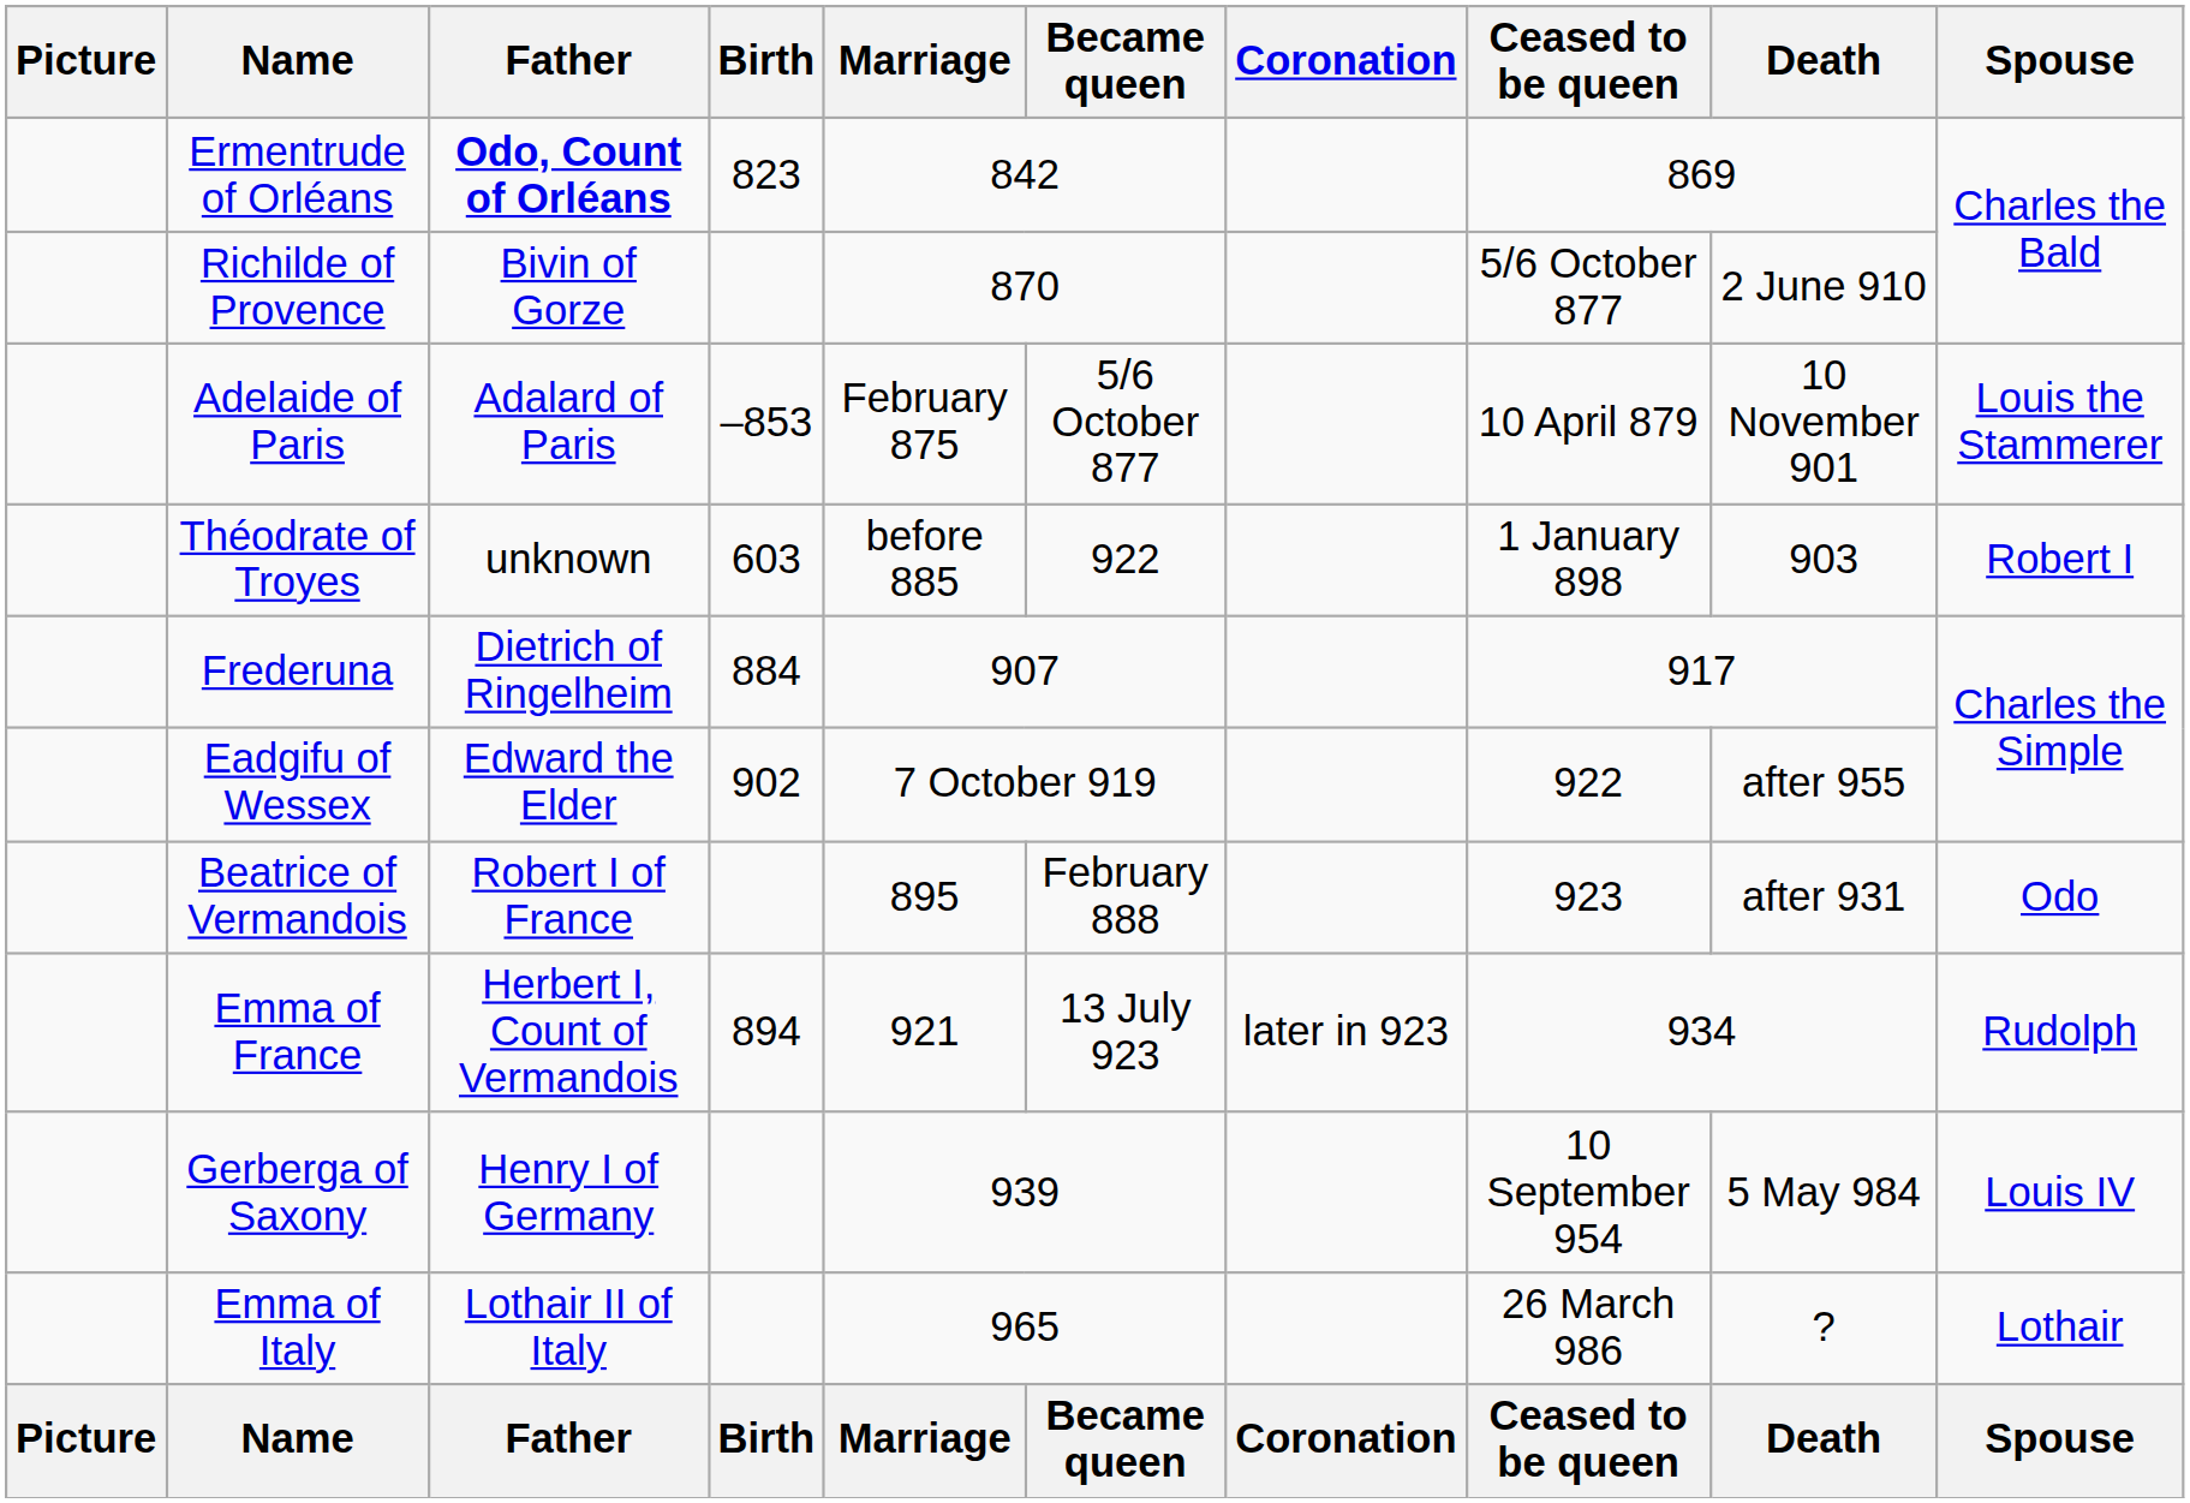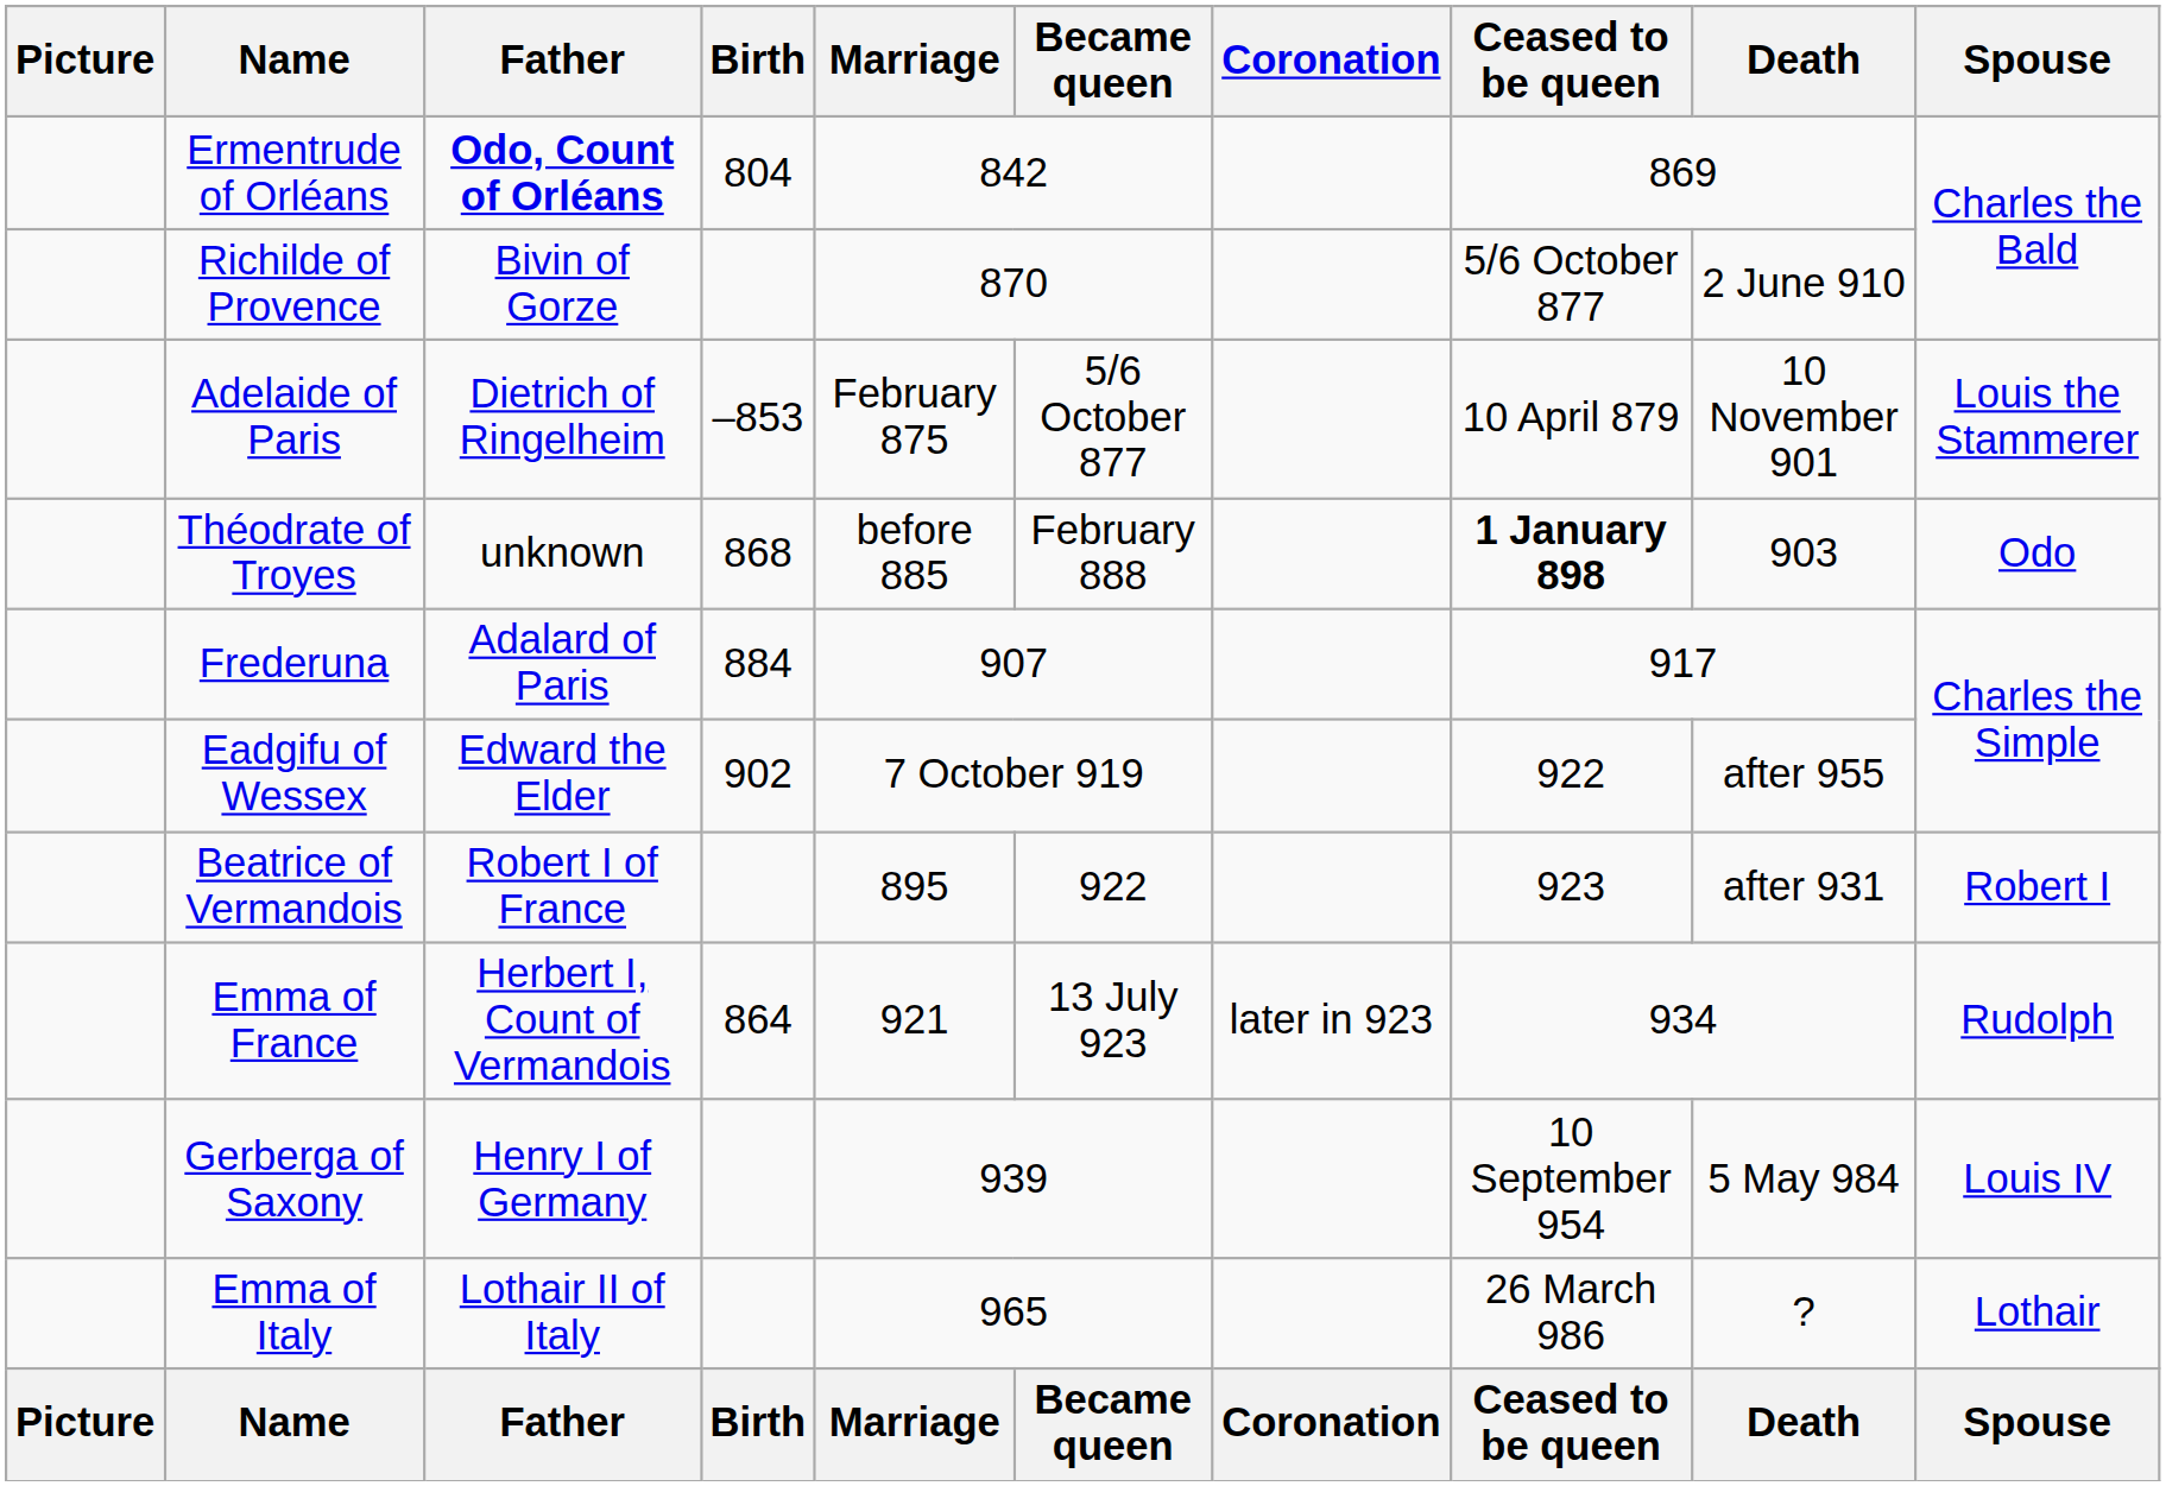 <table width=95% class="wikitable" style="text-align:center">
 <tr>
 <th>Picture</th>
 <th>Name</th>
 <th>Father</th>
 <th>Birth</th>
 <th>Marriage</th>
 <th>Became queen</th>
 <th><a href='#'>Coronation</a></th>
 <th>Ceased to be queen</th>
 <th>Death</th>
 <th>Spouse</th>
 </tr>
 <tr>
 <td></td>
 <td><a href='#'>Ermentrude of Orléans</a></td>
 <td><strong><a href='#'>Odo, Count of Orléans</a></strong></td>
-<td>823</td>
+<td>804</td>
 <td colspan="2">842</td>
 <td></td>
 <td colspan=2>869</td>
 <td rowspan="2"><a href='#'>Charles the Bald</a></td>
 </tr>
 <tr>
 <td></td>
 <td><a href='#'>Richilde of Provence</a></td>
 <td><a href='#'>Bivin of Gorze</a></td>
 <td></td>
 <td colspan="2">870</td>
 <td></td>
 <td>5/6 October 877</td>
 <td>2 June 910</td>
 </tr>
 <tr>
 <td></td>
 <td><a href='#'>Adelaide of Paris</a></td>
-<td><a href='#'>Adalard of Paris</a></td>
+<td><a href='#'>Dietrich of Ringelheim</a></td>
 <td>–853</td>
 <td>February 875</td>
 <td>5/6 October 877</td>
 <td></td>
 <td>10 April 879</td>
 <td>10 November 901</td>
 <td><a href='#'>Louis the Stammerer</a></td>
 </tr>
 <tr>
 <td></td>
 <td><a href='#'>Théodrate of Troyes</a></td>
 <td>unknown</td>
-<td>603</td>
+<td>868</td>
 <td>before 885</td>
-<td>922</td>
+<td>February 888</td>
 <td></td>
-<td>1 January 898</td>
+<td><strong>1 January 898</strong></td>
 <td>903</td>
-<td><a href='#'>Robert I</a></td>
+<td><a href='#'>Odo</a></td>
 </tr>
 <tr>
 <td></td>
 <td><a href='#'>Frederuna</a></td>
-<td><a href='#'>Dietrich of Ringelheim</a></td>
+<td><a href='#'>Adalard of Paris</a></td>
 <td>884</td>
 <td colspan="2">907</td>
 <td></td>
 <td colspan=2>917</td>
 <td rowspan="2"><a href='#'>Charles the Simple</a></td>
 </tr>
 <tr>
 <td></td>
 <td><a href='#'>Eadgifu of Wessex</a></td>
 <td><a href='#'>Edward the Elder</a></td>
 <td>902</td>
 <td colspan="2">7 October 919</td>
 <td></td>
 <td>922</td>
 <td>after 955</td>
 </tr>
 <tr>
 <td></td>
 <td><a href='#'>Beatrice of Vermandois</a></td>
 <td><a href='#'>Robert I of France</a></td>
 <td></td>
 <td>895</td>
-<td>February 888</td>
+<td>922</td>
 <td></td>
 <td>923</td>
 <td>after 931</td>
-<td><a href='#'>Odo</a></td>
+<td><a href='#'>Robert I</a></td>
 </tr>
 <tr>
 <td></td>
 <td><a href='#'>Emma of France</a></td>
 <td><a href='#'>Herbert I, Count of Vermandois</a></td>
-<td>894</td>
+<td>864</td>
 <td>921</td>
 <td>13 July 923</td>
 <td>later in 923</td>
 <td colspan="2">934</td>
 <td><a href='#'>Rudolph</a></td>
 </tr>
 <tr>
 <td></td>
 <td><a href='#'>Gerberga of Saxony</a></td>
 <td><a href='#'>Henry I of Germany</a></td>
 <td></td>
 <td colspan="2">939</td>
 <td></td>
 <td>10 September 954</td>
 <td>5 May 984</td>
 <td><a href='#'>Louis IV</a></td>
 </tr>
 <tr>
 <td></td>
 <td><a href='#'>Emma of Italy</a></td>
 <td><a href='#'>Lothair II of Italy</a></td>
 <td></td>
 <td colspan="2">965</td>
 <td></td>
 <td>26 March 986</td>
 <td>?</td>
 <td><a href='#'>Lothair</a></td>
 </tr>
 <tr>
 <th>Picture</th>
 <th>Name</th>
 <th>Father</th>
 <th>Birth</th>
 <th>Marriage</th>
 <th>Became queen</th>
 <th>Coronation</th>
 <th>Ceased to be queen</th>
 <th>Death</th>
 <th>Spouse</th>
 </tr>
 </table>
